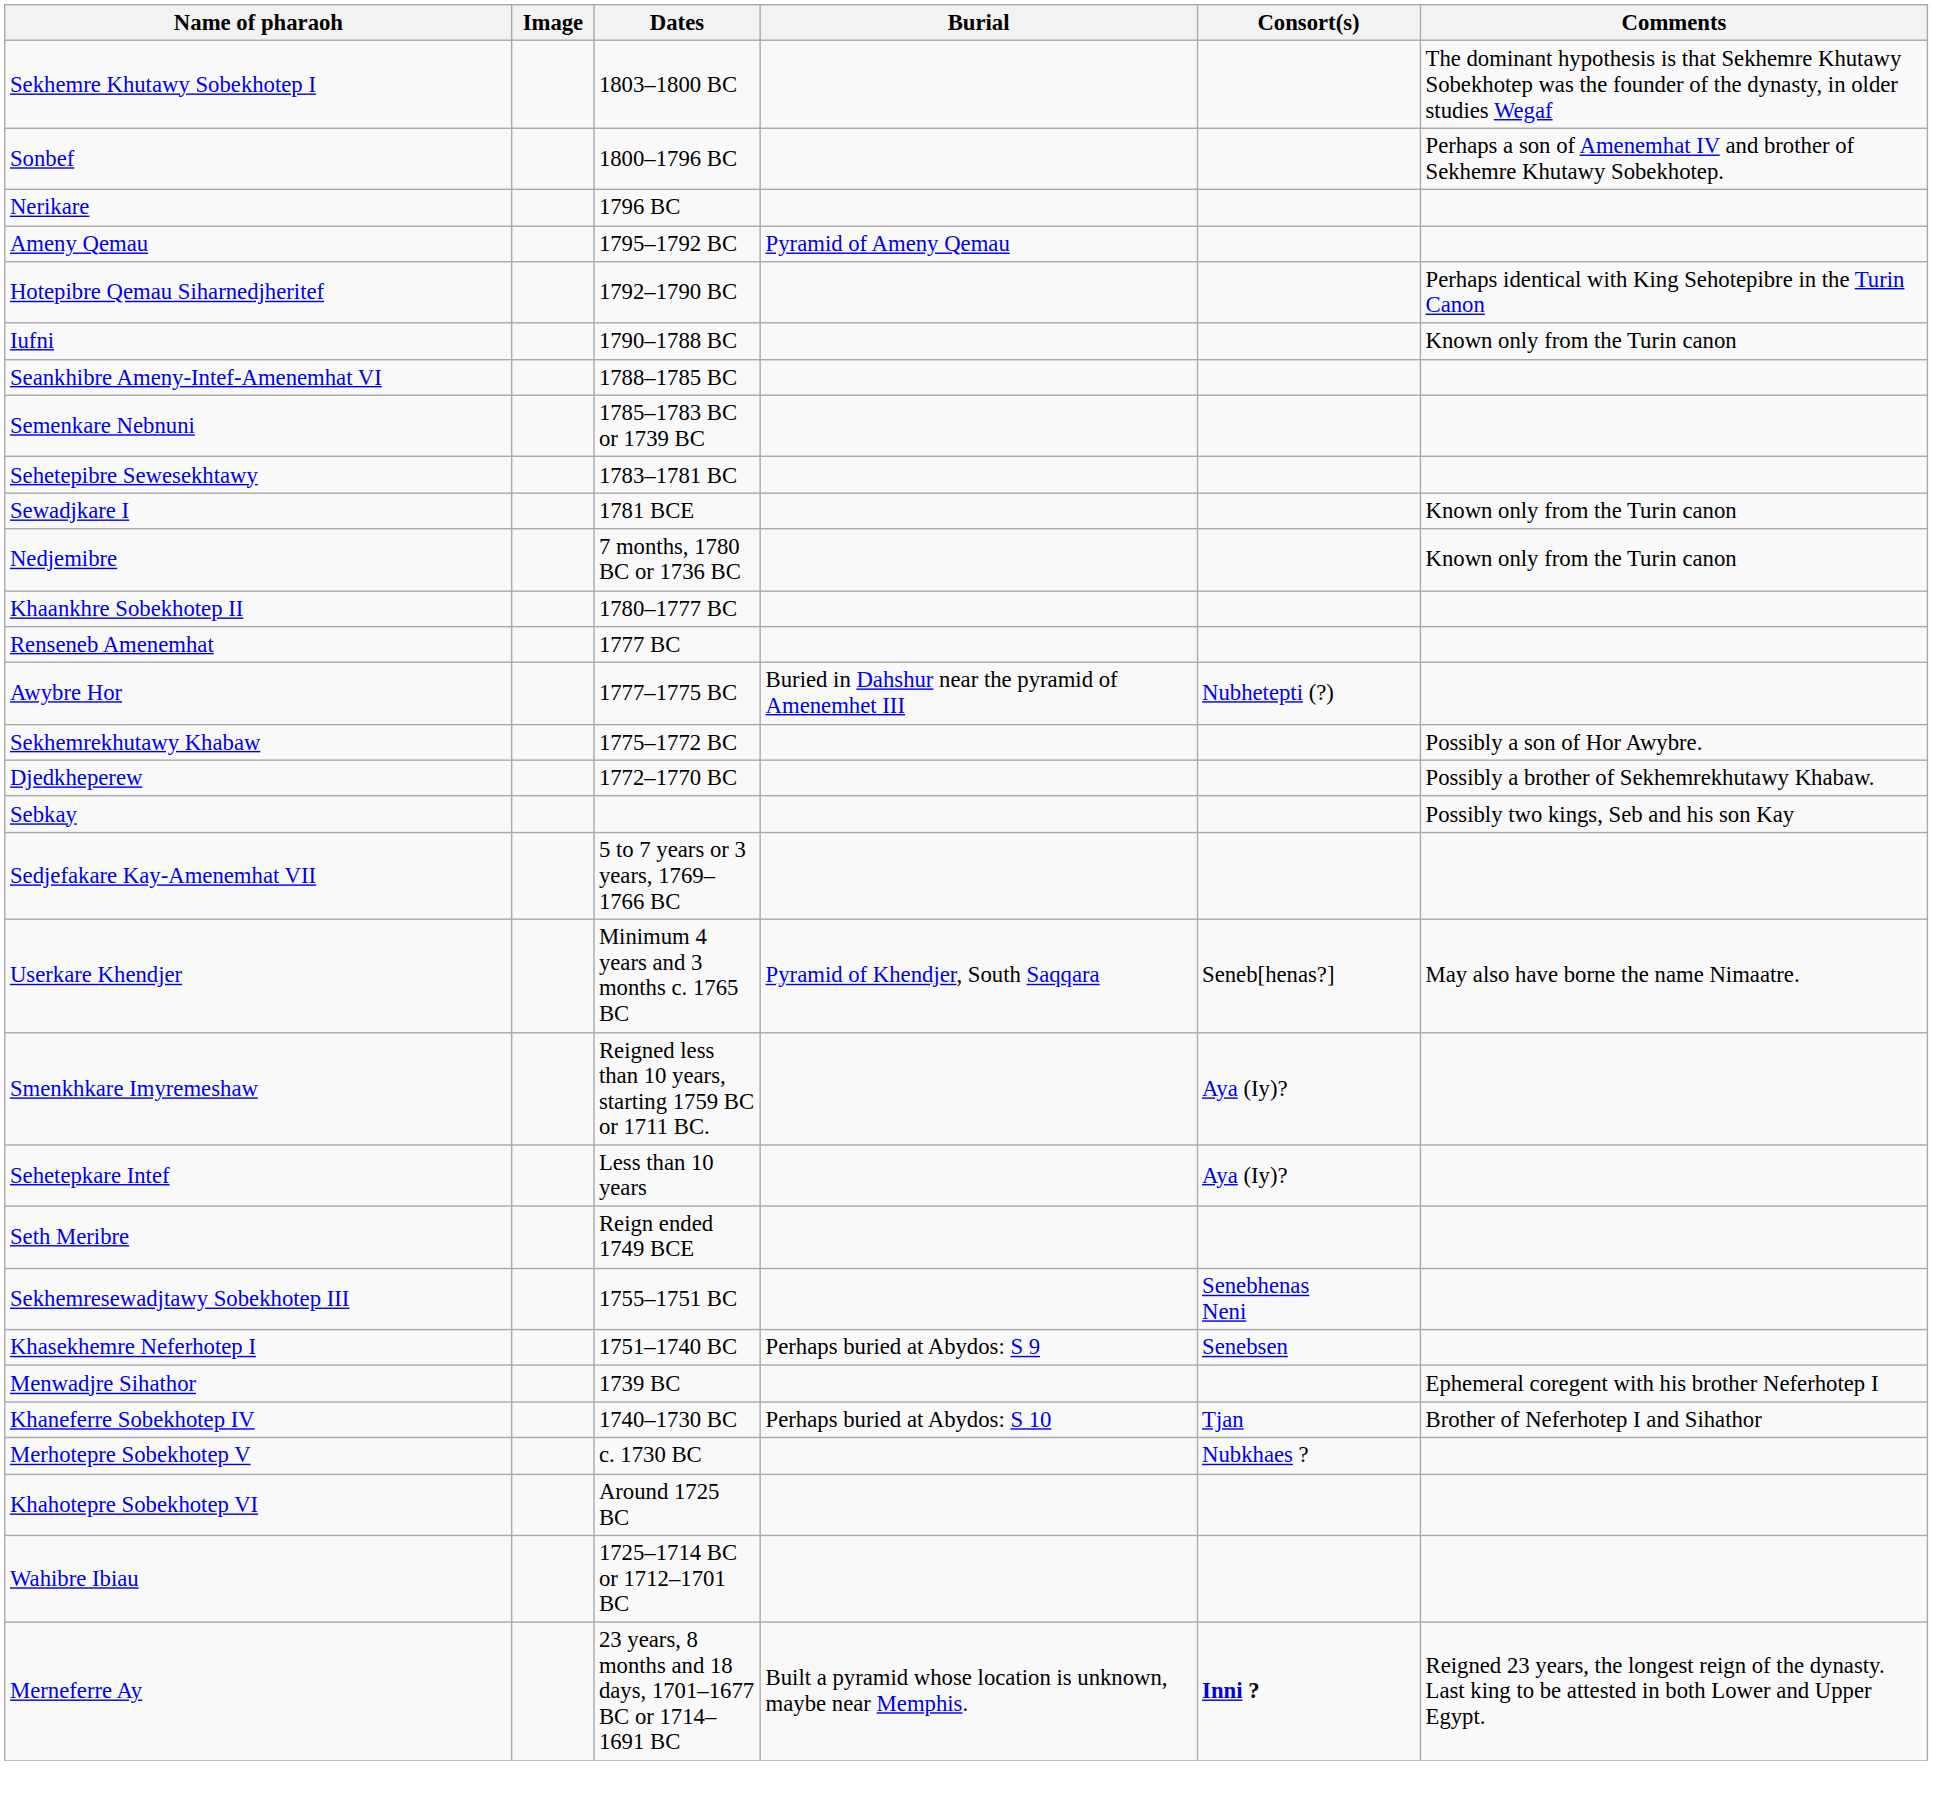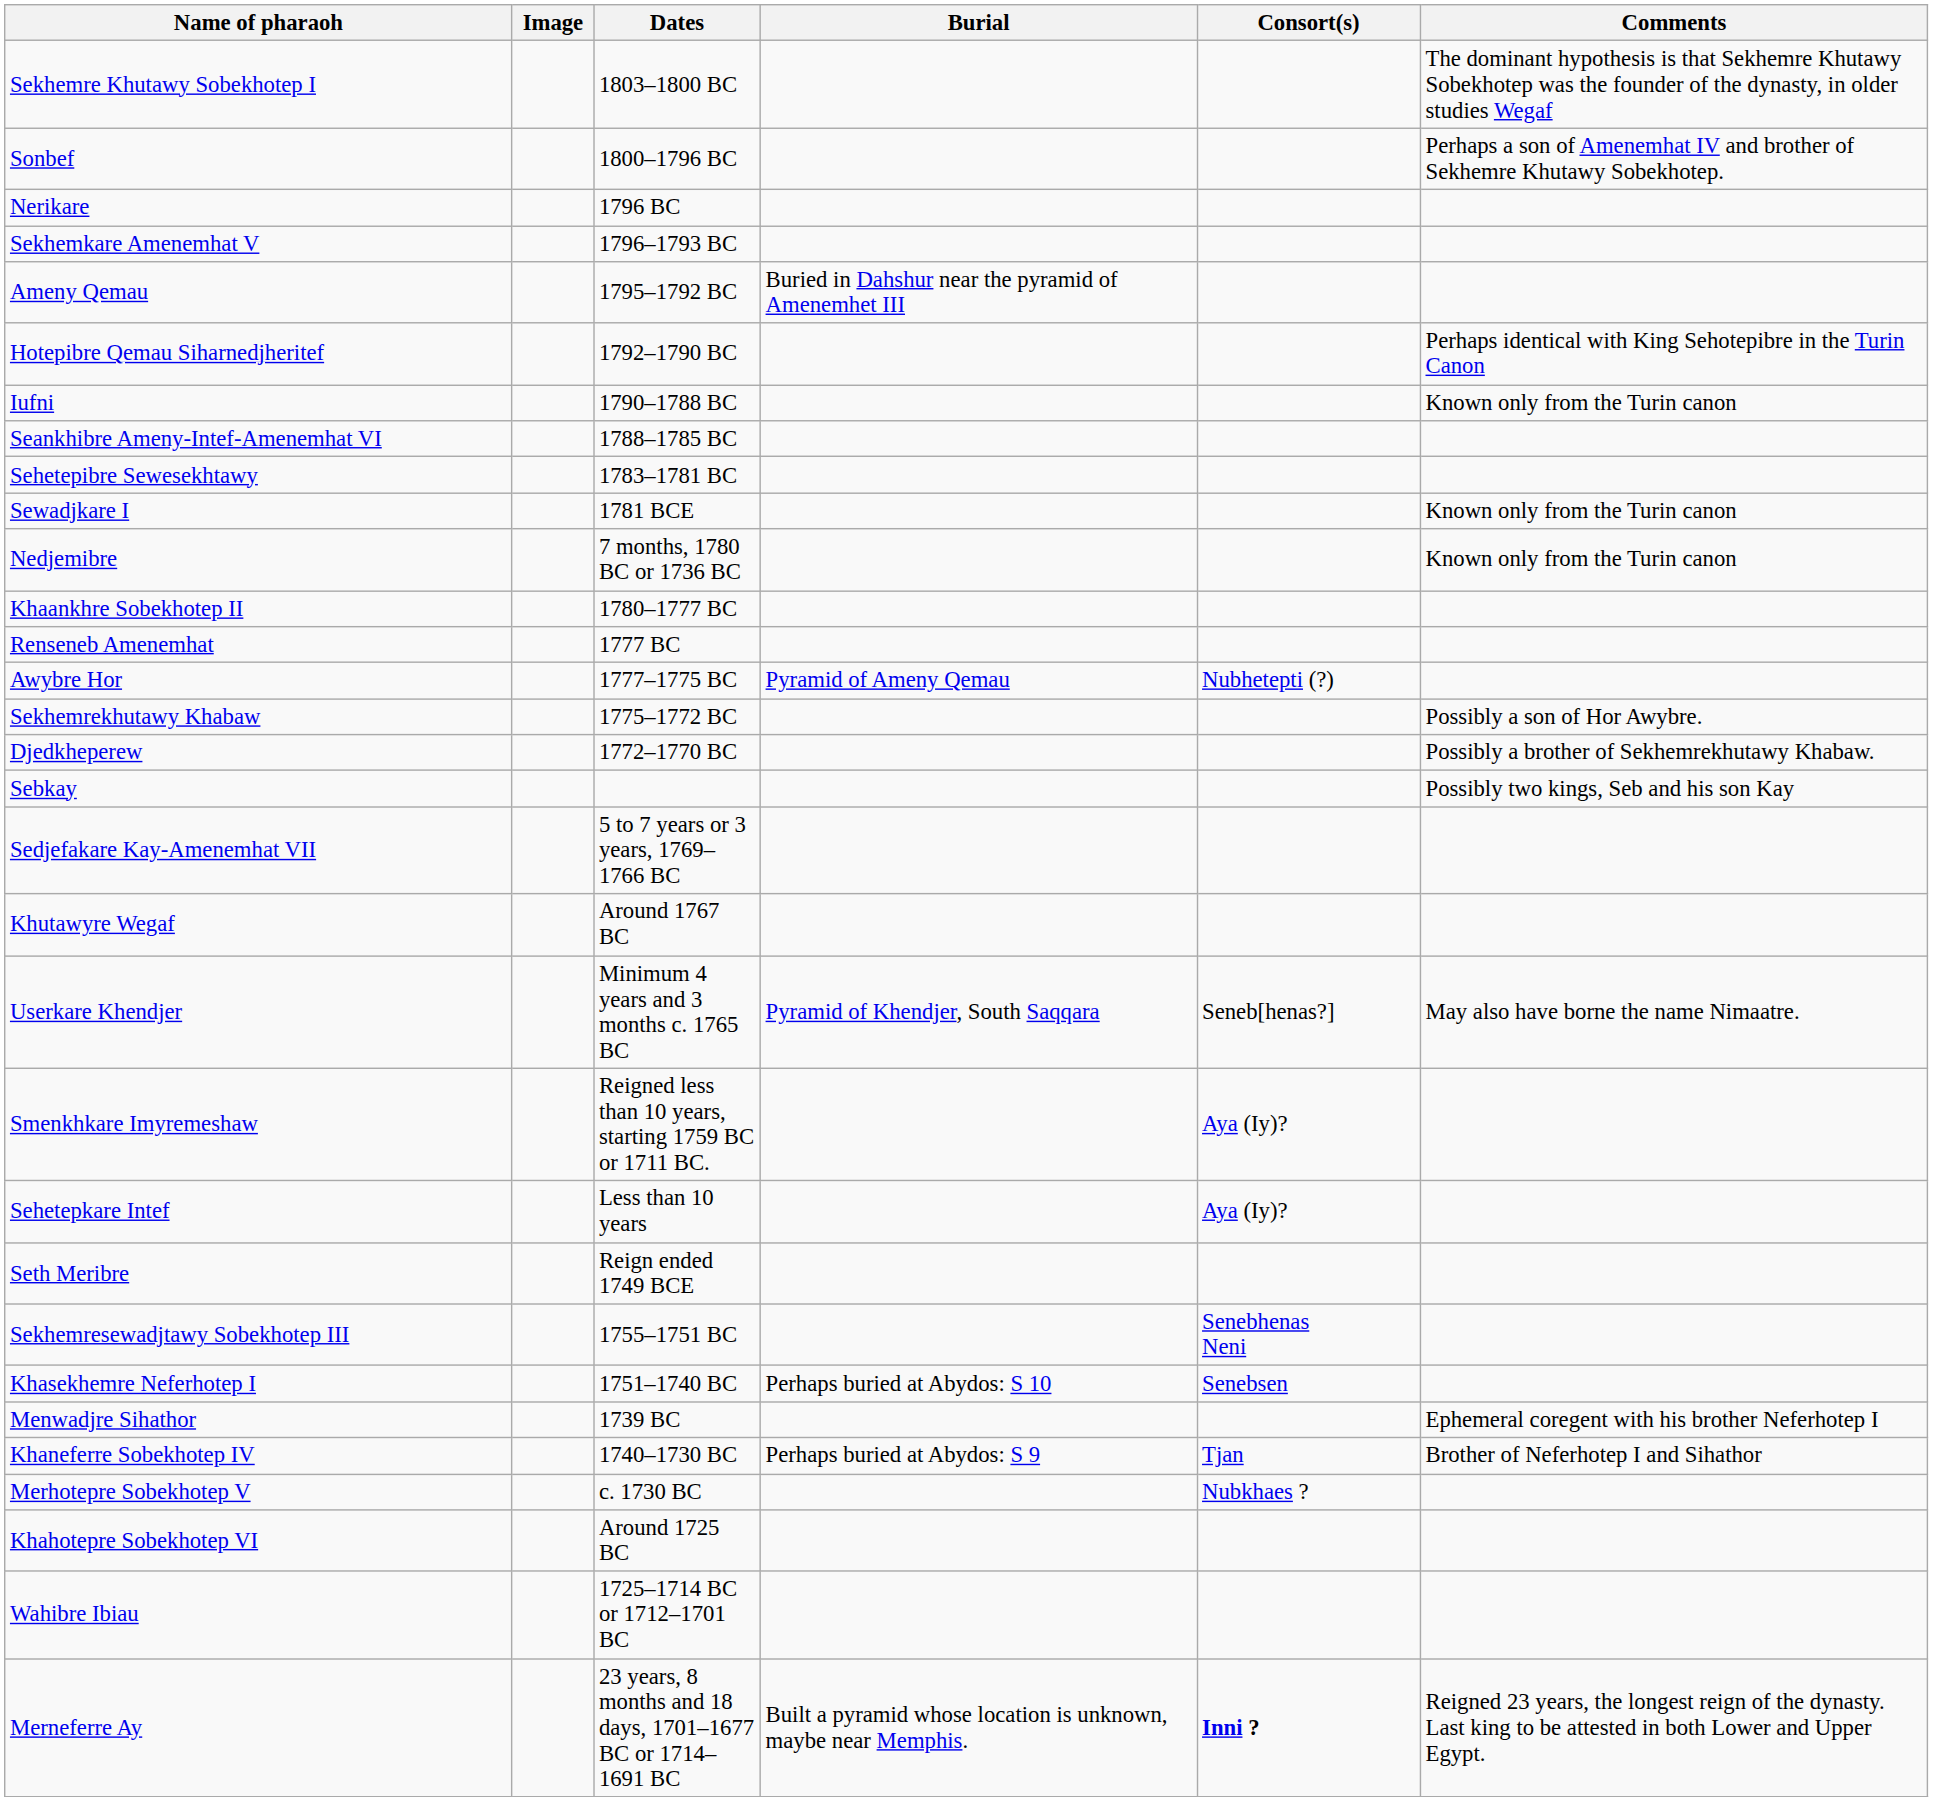 <table class="wikitable" align="center" |>
 <tr>
 <th style="width:350px">Name of pharaoh</th>
 <th style="width:50px">Image</th>
 <th style="width:110px">Dates</th>
 <th style="width:300px">Burial</th>
 <th style="width:150px">Consort(s)</th>
 <th style="width:350px">Comments</th>
 </tr>
 <tr>
 <td><a href='#'>Sekhemre Khutawy Sobekhotep I</a></td>
 <td></td>
 <td>1803–1800 BC</td>
 <td></td>
 <td></td>
 <td>The dominant hypothesis is that Sekhemre Khutawy Sobekhotep was the founder of the dynasty, in older studies <a href='#'>Wegaf</a></td>
 </tr>
 <tr>
 <td><a href='#'>Sonbef</a></td>
 <td></td>
 <td>1800–1796 BC</td>
 <td></td>
 <td></td>
 <td>Perhaps a son of <a href='#'>Amenemhat IV</a> and brother of Sekhemre Khutawy Sobekhotep.</td>
 </tr>
 <tr>
 <td><a href='#'>Nerikare</a></td>
 <td></td>
 <td>1796 BC</td>
 <td></td>
 <td></td>
 <td></td>
 </tr>
 <tr>
+<td><a href='#'>Sekhemkare Amenemhat V</a></td>
+<td></td>
+<td>1796–1793 BC</td>
+<td></td>
+<td></td>
+<td></td>
+</tr>
+<tr>
 <td><a href='#'>Ameny Qemau</a></td>
 <td></td>
 <td>1795–1792 BC</td>
-<td><a href='#'>Pyramid of Ameny Qemau</a></td>
+<td>Buried in <a href='#'>Dahshur</a> near the pyramid of <a href='#'>Amenemhet III</a></td>
 <td></td>
 <td></td>
 </tr>
 <tr>
 <td><a href='#'>Hotepibre Qemau Siharnedjheritef</a></td>
 <td></td>
 <td>1792–1790 BC</td>
 <td></td>
 <td></td>
 <td>Perhaps identical with King Sehotepibre in the <a href='#'>Turin Canon</a></td>
 </tr>
 <tr>
 <td><a href='#'>Iufni</a></td>
 <td></td>
 <td>1790–1788 BC</td>
 <td></td>
 <td></td>
 <td>Known only from the Turin canon</td>
 </tr>
 <tr>
 <td><a href='#'>Seankhibre Ameny-Intef-Amenemhat VI</a></td>
 <td></td>
 <td>1788–1785 BC</td>
-<td></td>
-<td></td>
-<td></td>
-</tr>
-<tr>
-<td><a href='#'>Semenkare Nebnuni</a></td>
-<td></td>
-<td>1785–1783 BC or 1739 BC</td>
 <td></td>
 <td></td>
 <td></td>
 </tr>
 <tr>
 <td><a href='#'>Sehetepibre Sewesekhtawy</a></td>
 <td></td>
 <td>1783–1781 BC</td>
 <td></td>
 <td></td>
 <td></td>
 </tr>
 <tr>
 <td><a href='#'>Sewadjkare I</a></td>
 <td></td>
 <td>1781 BCE</td>
 <td></td>
 <td></td>
 <td>Known only from the Turin canon</td>
 </tr>
 <tr>
 <td><a href='#'>Nedjemibre</a></td>
 <td></td>
 <td>7 months, 1780 BC or 1736 BC</td>
 <td></td>
 <td></td>
 <td>Known only from the Turin canon</td>
 </tr>
 <tr>
 <td><a href='#'>Khaankhre Sobekhotep II</a></td>
 <td></td>
 <td>1780–1777 BC</td>
 <td></td>
 <td></td>
 <td></td>
 </tr>
 <tr>
 <td><a href='#'>Renseneb Amenemhat</a></td>
 <td></td>
 <td>1777 BC</td>
 <td></td>
 <td></td>
 <td></td>
 </tr>
 <tr>
 <td><a href='#'>Awybre Hor</a></td>
 <td></td>
 <td>1777–1775 BC</td>
-<td>Buried in <a href='#'>Dahshur</a> near the pyramid of <a href='#'>Amenemhet III</a></td>
+<td><a href='#'>Pyramid of Ameny Qemau</a></td>
 <td><a href='#'>Nubhetepti</a> (?)</td>
 <td></td>
 </tr>
 <tr>
 <td><a href='#'>Sekhemrekhutawy Khabaw</a></td>
 <td></td>
 <td>1775–1772 BC</td>
 <td></td>
 <td></td>
 <td>Possibly a son of Hor Awybre.</td>
 </tr>
 <tr>
 <td><a href='#'>Djedkheperew</a></td>
 <td></td>
 <td>1772–1770 BC</td>
 <td></td>
 <td></td>
 <td>Possibly a brother of Sekhemrekhutawy Khabaw.</td>
 </tr>
 <tr>
 <td><a href='#'>Sebkay</a></td>
 <td></td>
 <td></td>
 <td></td>
 <td></td>
 <td>Possibly two kings, Seb and his son Kay</td>
 </tr>
 <tr>
 <td><a href='#'>Sedjefakare Kay-Amenemhat VII</a></td>
 <td></td>
 <td>5 to 7 years or 3 years, 1769–1766 BC</td>
+<td></td>
+<td></td>
+<td></td>
+</tr>
+<tr>
+<td><a href='#'>Khutawyre Wegaf</a></td>
+<td></td>
+<td>Around 1767 BC</td>
 <td></td>
 <td></td>
 <td></td>
 </tr>
 <tr>
 <td><a href='#'>Userkare Khendjer</a></td>
 <td></td>
 <td>Minimum 4 years and 3 months c. 1765 BC</td>
 <td><a href='#'>Pyramid of Khendjer</a>, South <a href='#'>Saqqara</a></td>
 <td>Seneb[henas?]</td>
 <td>May also have borne the name Nimaatre.</td>
 </tr>
 <tr>
 <td><a href='#'>Smenkhkare Imyremeshaw</a></td>
 <td></td>
 <td>Reigned less than 10 years, starting 1759 BC or 1711 BC.</td>
 <td></td>
 <td><a href='#'>Aya</a> (Iy)?</td>
 <td></td>
 </tr>
 <tr>
 <td><a href='#'>Sehetepkare Intef</a></td>
 <td></td>
 <td>Less than 10 years</td>
 <td></td>
 <td><a href='#'>Aya</a> (Iy)?</td>
 <td></td>
 </tr>
 <tr>
 <td><a href='#'>Seth Meribre</a></td>
 <td></td>
 <td>Reign ended 1749 BCE</td>
 <td></td>
 <td></td>
 <td></td>
 </tr>
 <tr>
 <td><a href='#'>Sekhemresewadjtawy Sobekhotep III</a></td>
 <td></td>
 <td>1755–1751 BC</td>
 <td></td>
 <td><a href='#'>Senebhenas</a> <br> <a href='#'>Neni</a></td>
 <td></td>
 </tr>
 <tr>
 <td><a href='#'>Khasekhemre Neferhotep I</a></td>
 <td></td>
 <td>1751–1740 BC</td>
-<td>Perhaps buried at Abydos: <a href='#'>S 9</a></td>
+<td>Perhaps buried at Abydos: <a href='#'>S 10</a></td>
 <td><a href='#'>Senebsen</a></td>
 <td></td>
 </tr>
 <tr>
 <td><a href='#'>Menwadjre Sihathor</a></td>
 <td></td>
 <td>1739 BC</td>
 <td></td>
 <td></td>
 <td>Ephemeral coregent with his brother Neferhotep I</td>
 </tr>
 <tr>
 <td><a href='#'>Khaneferre Sobekhotep IV</a></td>
 <td></td>
 <td>1740–1730 BC</td>
-<td>Perhaps buried at Abydos: <a href='#'>S 10</a></td>
+<td>Perhaps buried at Abydos: <a href='#'>S 9</a></td>
 <td><a href='#'>Tjan</a></td>
 <td>Brother of Neferhotep I and Sihathor</td>
 </tr>
 <tr>
 <td><a href='#'>Merhotepre Sobekhotep V</a></td>
 <td></td>
 <td>c. 1730 BC</td>
 <td></td>
 <td><a href='#'>Nubkhaes</a> ? </td>
 <td></td>
 </tr>
 <tr>
 <td><a href='#'>Khahotepre Sobekhotep VI</a></td>
 <td></td>
 <td>Around 1725 BC</td>
 <td></td>
 <td></td>
 <td></td>
 </tr>
 <tr>
 <td><a href='#'>Wahibre Ibiau</a></td>
 <td></td>
 <td>1725–1714 BC or 1712–1701 BC</td>
 <td></td>
 <td></td>
 <td></td>
 </tr>
 <tr>
 <td><a href='#'>Merneferre Ay</a></td>
 <td></td>
 <td>23 years, 8 months and 18 days, 1701–1677 BC or 1714–1691 BC</td>
 <td>Built a pyramid whose location is unknown, maybe near <a href='#'>Memphis</a>.</td>
 <td><strong><a href='#'>Inni</a> ?</strong></td>
 <td>Reigned 23 years, the longest reign of the dynasty. Last king to be attested in both Lower and Upper Egypt.</td>
 </tr>
 <tr>
 </tr>
 </table>
